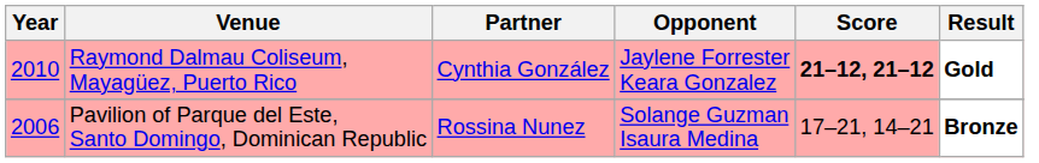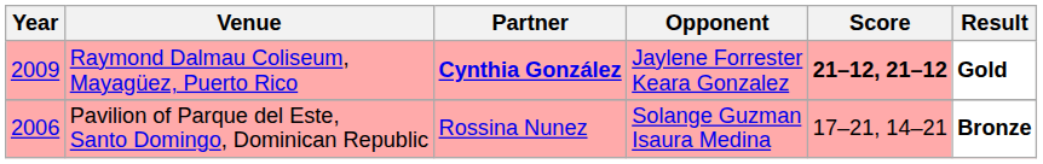 <table class="sortable wikitable" style="font-size: 90%;">
 <tr>
 <th>Year</th>
 <th>Venue</th>
 <th>Partner</th>
 <th>Opponent</th>
 <th>Score</th>
 <th>Result</th>
 </tr>
 <tr style="background:#FFAAAA">
-<td align="center"><a href='#'>2010</a></td>
+<td align="center"><a href='#'>2009</a></td>
 <td align="left"><a href='#'>Raymond Dalmau Coliseum</a>,<br><a href='#'>Mayagüez, Puerto Rico</a></td>
-<td align="left"> <a href='#'>Cynthia González</a></td>
+<td align="left"><strong> <a href='#'>Cynthia González</a></strong></td>
 <td align="left"> <a href='#'>Jaylene Forrester</a> <br>  <a href='#'>Keara Gonzalez</a></td>
 <td align="left"><strong>21–12, 21–12</strong></td>
 <td style="text-align:left; background:white"> <strong>Gold</strong></td>
 </tr>
 <tr>
 </tr>
 <tr style="background:#FFAAAA">
 <td align="center"><a href='#'>2006</a></td>
 <td align="left">Pavilion of Parque del Este,<br><a href='#'>Santo Domingo</a>, Dominican Republic</td>
 <td align="left"> <a href='#'>Rossina Nunez</a></td>
 <td align="left"> <a href='#'>Solange Guzman</a> <br>  <a href='#'>Isaura Medina</a></td>
 <td align="left">17–21, 14–21</td>
 <td style="text-align:left; background:white"> <strong>Bronze</strong></td>
 </tr>
 </table>
